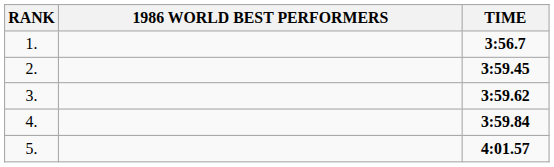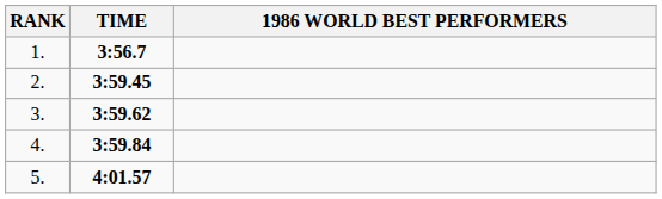 <table class="wikitable" style="border-collapse: collapse; font-size: 90%;">
 <tr>
 <th>RANK</th>
+<th align="center" style="width: 5em">TIME</th>
 <th align="center" style="width: 25em">1986 WORLD BEST PERFORMERS</th>
-<th align="center" style="width: 5em">TIME</th>
 </tr>
 <tr>
 <td align="center">1.</td>
+<td align="center"><strong>3:56.7</strong></td>
 <td></td>
-<td align="center"><strong>3:56.7</strong></td>
 </tr>
 <tr>
 <td align="center">2.</td>
+<td align="center"><strong>3:59.45</strong></td>
 <td></td>
-<td align="center"><strong>3:59.45</strong></td>
 </tr>
 <tr>
 <td align="center">3.</td>
+<td align="center"><strong>3:59.62</strong></td>
 <td></td>
-<td align="center"><strong>3:59.62</strong></td>
 </tr>
 <tr>
 <td align="center">4.</td>
+<td align="center"><strong>3:59.84</strong></td>
 <td></td>
-<td align="center"><strong>3:59.84</strong></td>
 </tr>
 <tr>
 <td align="center">5.</td>
+<td align="center"><strong>4:01.57</strong></td>
 <td></td>
-<td align="center"><strong>4:01.57</strong></td>
 </tr>
 </table>
